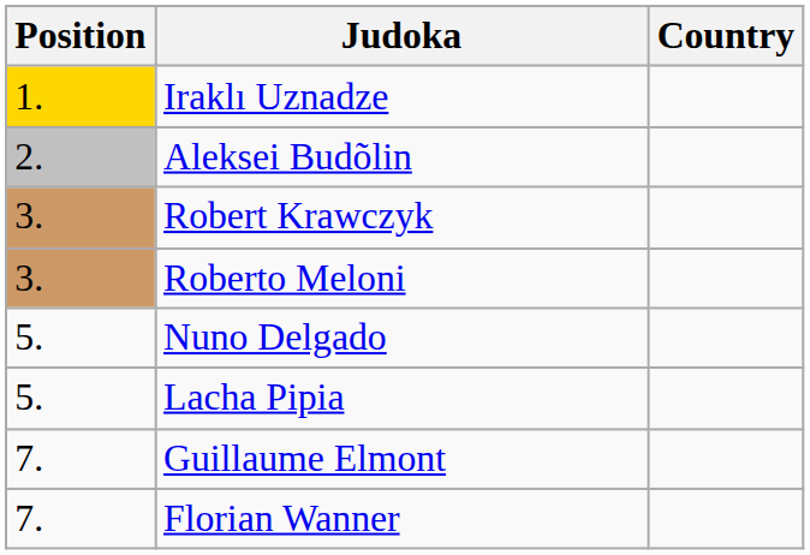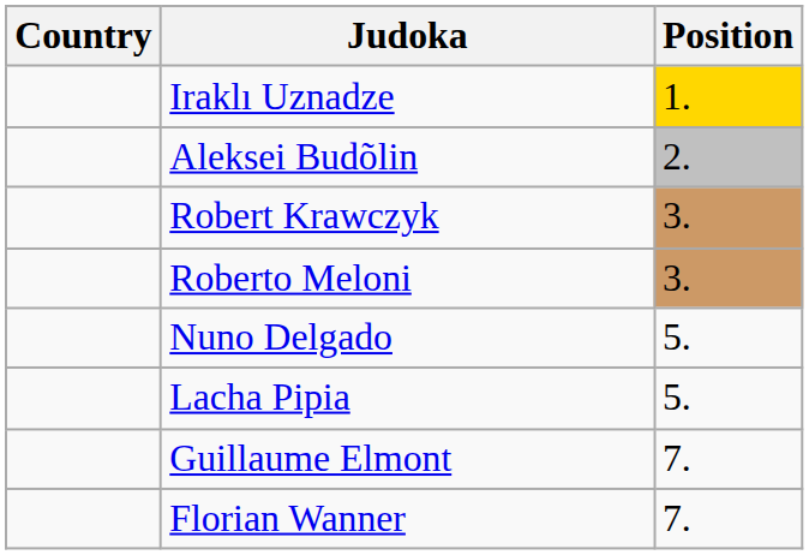 <table class=wikitable>
 <tr>
+<th width=10>Country</th>
+<th width=200>Judoka</th>
 <th width=10>Position</th>
-<th width=200>Judoka</th>
-<th width=10>Country</th>
 </tr>
 <tr>
+<td></td>
+<td><a href='#'>Iraklı Uznadze</a></td>
 <td bgcolor=gold>1.</td>
-<td><a href='#'>Iraklı Uznadze</a></td>
-<td></td>
 </tr>
 <tr>
+<td></td>
+<td><a href='#'>Aleksei Budõlin</a></td>
 <td bgcolor="silver">2.</td>
-<td><a href='#'>Aleksei Budõlin</a></td>
-<td></td>
 </tr>
 <tr>
+<td></td>
+<td><a href='#'>Robert Krawczyk</a></td>
 <td bgcolor="CC9966">3.</td>
-<td><a href='#'>Robert Krawczyk</a></td>
-<td></td>
 </tr>
 <tr>
+<td></td>
+<td><a href='#'>Roberto Meloni</a></td>
 <td bgcolor="CC9966">3.</td>
-<td><a href='#'>Roberto Meloni</a></td>
-<td></td>
 </tr>
 <tr>
+<td></td>
+<td><a href='#'>Nuno Delgado</a></td>
 <td>5.</td>
-<td><a href='#'>Nuno Delgado</a></td>
-<td></td>
 </tr>
 <tr>
+<td></td>
+<td><a href='#'>Lacha Pipia</a></td>
 <td>5.</td>
-<td><a href='#'>Lacha Pipia</a></td>
-<td></td>
 </tr>
 <tr>
+<td></td>
+<td><a href='#'>Guillaume Elmont</a></td>
 <td>7.</td>
-<td><a href='#'>Guillaume Elmont</a></td>
-<td></td>
 </tr>
 <tr>
+<td></td>
+<td><a href='#'>Florian Wanner</a></td>
 <td>7.</td>
-<td><a href='#'>Florian Wanner</a></td>
-<td></td>
 </tr>
 </table>
